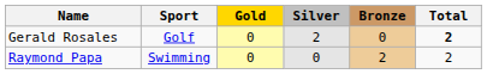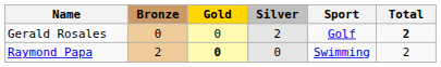 <table class="wikitable" style="text-align:center;">
 <tr>
 <th width=130>Name</th>
-<th width=70>Sport</th>
+<td bgcolor=#cc9966 width=60><strong>Bronze</strong></td>
 <td bgcolor=gold width=60><strong>Gold</strong></td>
 <td bgcolor=silver width=60><strong>Silver</strong></td>
-<td bgcolor=#cc9966 width=60><strong>Bronze</strong></td>
+<th width=70>Sport</th>
 <th width=60>Total</th>
 </tr>
 <tr>
 <td align=left>Gerald Rosales</td>
-<td><a href='#'>Golf</a></td>
+<td bgcolor=#eecc99>0</td>
 <td bgcolor=#fffcaf>0</td>
 <td bgcolor=#e5e5e5>2</td>
-<td bgcolor=#eecc99>0</td>
+<td><a href='#'>Golf</a></td>
 <td><strong>2</strong></td>
 </tr>
 <tr>
 <td align=left><a href='#'>Raymond Papa</a></td>
+<td bgcolor=#eecc99>2</td>
+<td bgcolor=#fffcaf><strong>0</strong></td>
+<td bgcolor=#e5e5e5>0</td>
 <td><a href='#'>Swimming</a></td>
-<td bgcolor=#fffcaf>0</td>
-<td bgcolor=#e5e5e5>0</td>
-<td bgcolor=#eecc99>2</td>
 <td>2</td>
 </tr>
 </table>
